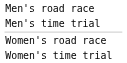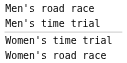 <table>
 <tr>
 <td>Men's road race<br></td>
 <td></td>
 <td></td>
 <td></td>
 </tr>
 <tr>
 <td>Men's time trial<br></td>
 <td></td>
 <td></td>
 <td></td>
 </tr>
 <tr bgcolor=#DDDDDD>
 <td colspan=4></td>
 </tr>
 <tr>
+<td>Women's time trial<br></td>
+<td></td>
+<td></td>
+<td></td>
+</tr>
+<tr>
 <td>Women's road race<br></td>
 <td></td>
 <td></td>
 <td></td>
 </tr>
-<tr>
-<td>Women's time trial<br></td>
-<td></td>
-<td></td>
-<td></td>
-</tr>
 </table>
